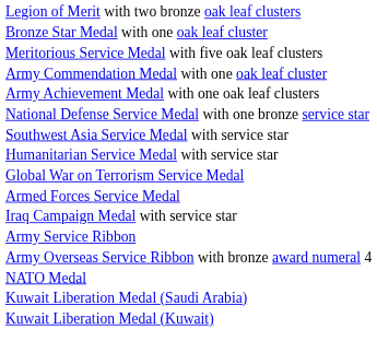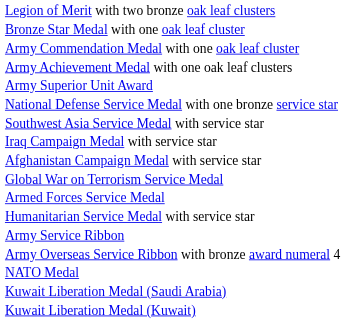 <table>
 <tr>
 <td></td>
 <td><a href='#'>Legion of Merit</a> with two bronze <a href='#'>oak leaf clusters</a></td>
 </tr>
 <tr>
 <td></td>
 <td><a href='#'>Bronze Star Medal</a> with one <a href='#'>oak leaf cluster</a></td>
 </tr>
 <tr>
 <td></td>
-<td><a href='#'>Meritorious Service Medal</a> with five oak leaf clusters</td>
-</tr>
-<tr>
-<td></td>
 <td><a href='#'>Army Commendation Medal</a> with one <a href='#'>oak leaf cluster</a></td>
 </tr>
 <tr>
 <td></td>
 <td><a href='#'>Army Achievement Medal</a> with one oak leaf clusters</td>
+</tr>
+<tr>
+<td></td>
+<td><a href='#'>Army Superior Unit Award</a></td>
 </tr>
 <tr>
 <td></td>
 <td><a href='#'>National Defense Service Medal</a> with one bronze <a href='#'>service star</a></td>
 </tr>
 <tr>
 <td></td>
 <td><a href='#'>Southwest Asia Service Medal</a> with service star</td>
 </tr>
 <tr>
 <td></td>
-<td><a href='#'>Humanitarian Service Medal</a> with service star</td>
+<td><a href='#'>Iraq Campaign Medal</a>  with service star</td>
+</tr>
+<tr>
+<td></td>
+<td><a href='#'>Afghanistan Campaign Medal</a>  with service star</td>
 </tr>
 <tr>
 <td></td>
 <td><a href='#'>Global War on Terrorism Service Medal</a></td>
 </tr>
 <tr>
 <td></td>
 <td><a href='#'>Armed Forces Service Medal</a></td>
 </tr>
 <tr>
 <td></td>
-<td><a href='#'>Iraq Campaign Medal</a>  with service star</td>
+<td><a href='#'>Humanitarian Service Medal</a> with service star</td>
 </tr>
 <tr>
 <td></td>
 <td><a href='#'>Army Service Ribbon</a></td>
 </tr>
 <tr>
 <td><span></span></td>
 <td><a href='#'>Army Overseas Service Ribbon</a> with bronze <a href='#'>award numeral</a> 4</td>
 </tr>
 <tr>
 <td></td>
 <td><a href='#'>NATO Medal</a></td>
 </tr>
 <tr>
 <td></td>
 <td><a href='#'>Kuwait Liberation Medal (Saudi Arabia)</a></td>
 </tr>
 <tr>
 <td></td>
 <td><a href='#'>Kuwait Liberation Medal (Kuwait)</a></td>
 </tr>
 </table>
